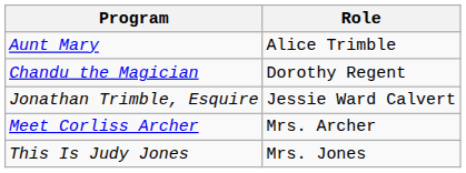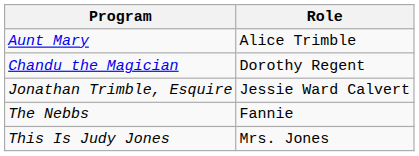 <table class="wikitable">
 <tr>
 <th>Program</th>
 <th>Role</th>
 </tr>
 <tr>
 <td><em><a href='#'>Aunt Mary</a></em></td>
 <td>Alice Trimble</td>
 </tr>
 <tr>
 <td><em><a href='#'>Chandu the Magician</a></em></td>
 <td>Dorothy Regent</td>
 </tr>
 <tr>
 <td><em>Jonathan Trimble, Esquire</em></td>
 <td>Jessie Ward Calvert</td>
 </tr>
 <tr>
-<td><em><a href='#'>Meet Corliss Archer</a></em></td>
-<td>Mrs. Archer</td>
+<td><em>The Nebbs</em></td>
+<td>Fannie</td>
 </tr>
 <tr>
 <td><em>This Is Judy Jones</em></td>
 <td>Mrs. Jones</td>
 </tr>
 </table>
